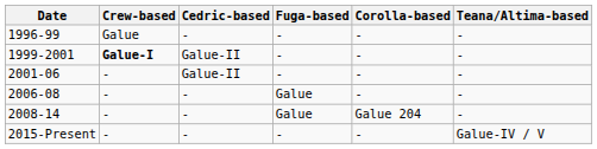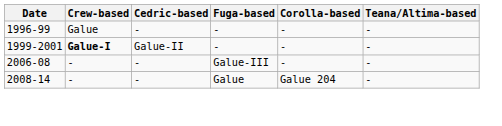 <table class="wikitable">
 <tr>
 <th>Date</th>
 <th>Crew-based</th>
 <th>Cedric-based</th>
 <th>Fuga-based</th>
 <th>Corolla-based</th>
 <th>Teana/Altima-based</th>
 </tr>
 <tr>
 <td>1996-99</td>
 <td>Galue</td>
 <td>-</td>
 <td>-</td>
 <td>-</td>
 <td>-</td>
 </tr>
 <tr>
 <td>1999-2001</td>
 <td><strong>Galue-I</strong></td>
 <td>Galue-II</td>
 <td>-</td>
 <td>-</td>
 <td>-</td>
 </tr>
 <tr>
-<td>2001-06</td>
-<td>-</td>
-<td>Galue-II</td>
-<td>-</td>
-<td>-</td>
-<td>-</td>
-</tr>
-<tr>
 <td>2006-08</td>
 <td>-</td>
 <td>-</td>
-<td>Galue</td>
+<td>Galue-III</td>
 <td>-</td>
 <td>-</td>
 </tr>
 <tr>
 <td>2008-14</td>
 <td>-</td>
 <td>-</td>
 <td>Galue</td>
 <td>Galue 204</td>
 <td>-</td>
 </tr>
-<tr>
-<td>2015-Present</td>
-<td>-</td>
-<td>-</td>
-<td>-</td>
-<td>-</td>
-<td>Galue-IV / V</td>
-</tr>
 </table>
